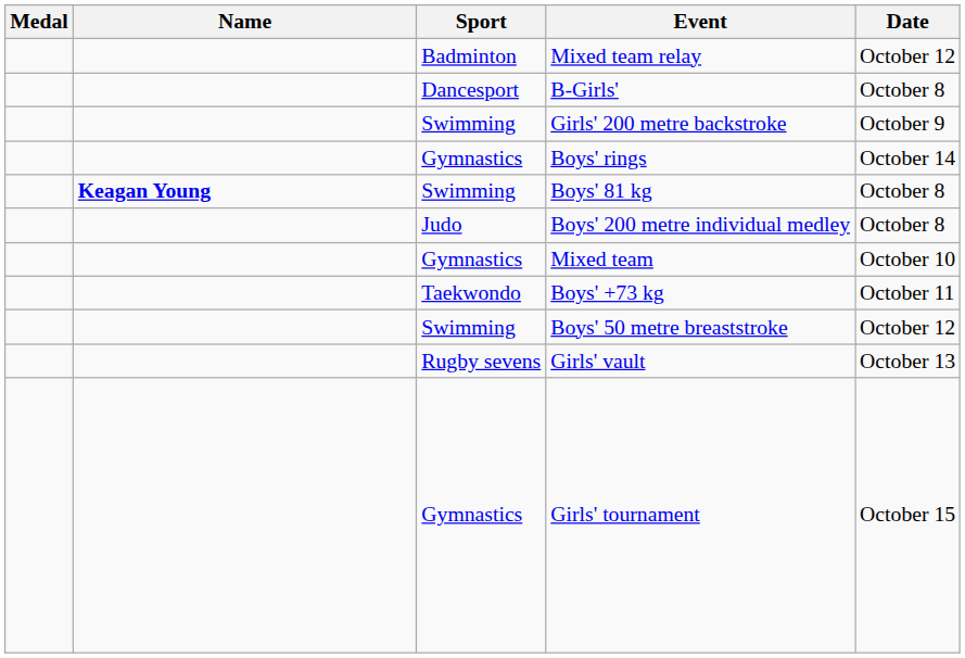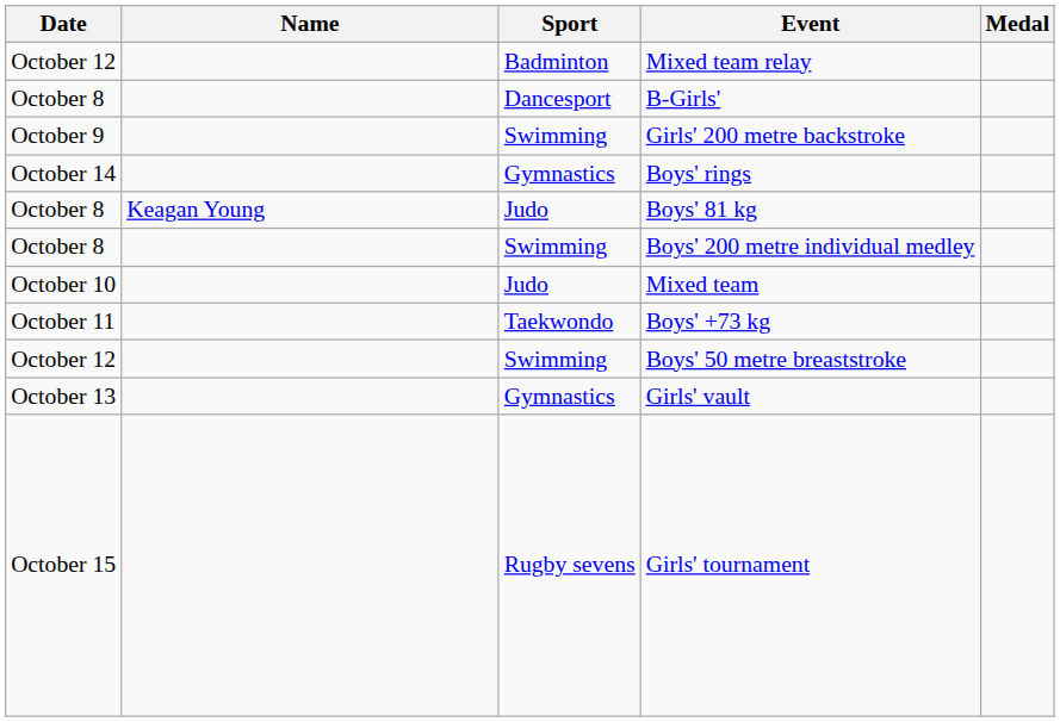 <table class="wikitable sortable">
 <tr>
-<th>Medal</th>
+<th>Date</th>
 <th style="width:250px;">Name</th>
 <th>Sport</th>
 <th>Event</th>
-<th>Date</th>
+<th>Medal</th>
 </tr>
 <tr>
-<td></td>
+<td>October 12</td>
 <td><em></em></td>
 <td><a href='#'>Badminton</a></td>
 <td><a href='#'>Mixed team relay</a></td>
-<td>October 12</td>
+<td></td>
 </tr>
 <tr>
-<td></td>
+<td>October 8</td>
 <td></td>
 <td><a href='#'>Dancesport</a></td>
 <td><a href='#'>B-Girls'</a></td>
-<td>October 8</td>
+<td></td>
 </tr>
 <tr>
-<td></td>
+<td>October 9</td>
 <td></td>
 <td><a href='#'>Swimming</a></td>
 <td><a href='#'>Girls' 200 metre backstroke</a></td>
-<td>October 9</td>
+<td></td>
 </tr>
 <tr>
-<td></td>
+<td>October 14</td>
 <td></td>
 <td><a href='#'>Gymnastics</a></td>
 <td><a href='#'>Boys' rings</a></td>
-<td>October 14</td>
+<td></td>
 </tr>
 <tr>
+<td>October 8</td>
+<td><a href='#'>Keagan Young</a></td>
+<td><a href='#'>Judo</a></td>
+<td><a href='#'>Boys' 81 kg</a></td>
 <td></td>
-<td><strong><a href='#'>Keagan Young</a></strong></td>
-<td><a href='#'>Swimming</a></td>
-<td><a href='#'>Boys' 81 kg</a></td>
-<td>October 8</td>
 </tr>
 <tr>
+<td>October 8</td>
 <td></td>
+<td><a href='#'>Swimming</a></td>
+<td><a href='#'>Boys' 200 metre individual medley</a></td>
 <td></td>
-<td><a href='#'>Judo</a></td>
-<td><a href='#'>Boys' 200 metre individual medley</a></td>
-<td>October 8</td>
 </tr>
 <tr>
+<td>October 10</td>
+<td><em></em></td>
+<td><a href='#'>Judo</a></td>
+<td><a href='#'>Mixed team</a></td>
 <td></td>
-<td><em></em></td>
-<td><a href='#'>Gymnastics</a></td>
-<td><a href='#'>Mixed team</a></td>
-<td>October 10</td>
 </tr>
 <tr>
-<td></td>
+<td>October 11</td>
 <td></td>
 <td><a href='#'>Taekwondo</a></td>
 <td><a href='#'>Boys' +73 kg</a></td>
-<td>October 11</td>
+<td></td>
 </tr>
 <tr>
-<td></td>
+<td>October 12</td>
 <td></td>
 <td><a href='#'>Swimming</a></td>
 <td><a href='#'>Boys' 50 metre breaststroke</a></td>
-<td>October 12</td>
+<td></td>
 </tr>
 <tr>
+<td>October 13</td>
 <td></td>
+<td><a href='#'>Gymnastics</a></td>
+<td><a href='#'>Girls' vault</a></td>
 <td></td>
-<td><a href='#'>Rugby sevens</a></td>
-<td><a href='#'>Girls' vault</a></td>
-<td>October 13</td>
 </tr>
 <tr>
+<td>October 15</td>
+<td><br><br><br><br><br><br><br><br><br><br><br></td>
+<td><a href='#'>Rugby sevens</a></td>
+<td><a href='#'>Girls' tournament</a></td>
 <td></td>
-<td><br><br><br><br><br><br><br><br><br><br><br></td>
-<td><a href='#'>Gymnastics</a></td>
-<td><a href='#'>Girls' tournament</a></td>
-<td>October 15</td>
 </tr>
 </table>
